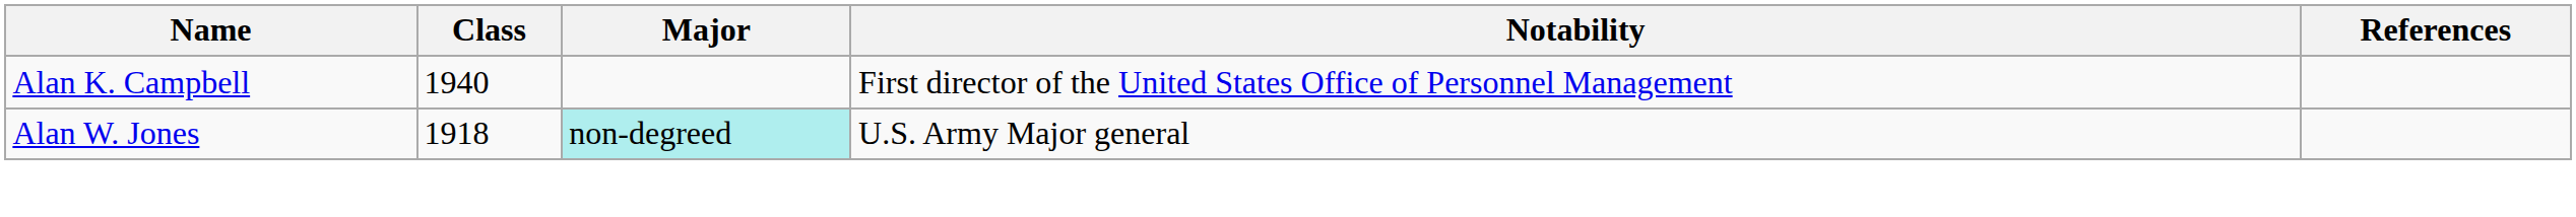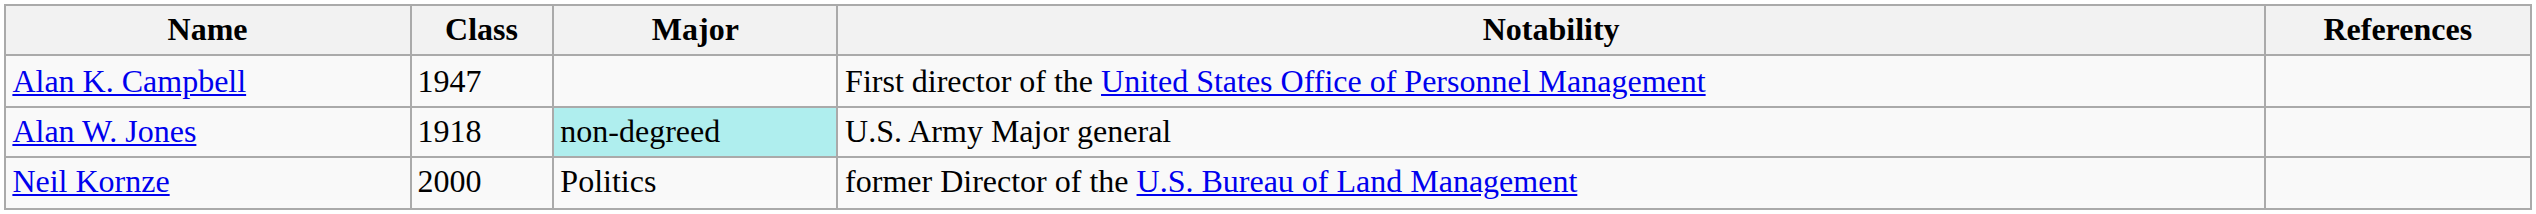 <table class="wikitable sortable" style="width:100%;">
 <tr>
 <th>Name</th>
 <th>Class</th>
 <th>Major</th>
 <th>Notability</th>
 <th>References</th>
 </tr>
 <tr>
 <td><a href='#'>Alan K. Campbell</a></td>
-<td>1940</td>
+<td>1947</td>
 <td></td>
 <td>First director of the <a href='#'>United States Office of Personnel Management</a></td>
 <td></td>
 </tr>
 <tr>
 <td><a href='#'>Alan W. Jones</a></td>
 <td>1918</td>
 <td style="background: paleturquoise;">non-degreed</td>
 <td>U.S. Army Major general</td>
 <td></td>
 </tr>
+<tr>
+<td><a href='#'>Neil Kornze</a></td>
+<td>2000</td>
+<td>Politics</td>
+<td>former Director of the <a href='#'>U.S. Bureau of Land Management</a></td>
+<td></td>
+</tr>
 </table>
